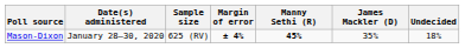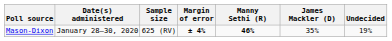 <table class="wikitable" style="font-size:90%;text-align:center;">
 <tr valign=bottom>
 <th>Poll source</th>
 <th>Date(s)<br>administered</th>
 <th>Sample<br>size</th>
 <th>Margin<br>of error</th>
 <th style="width:100px;">Manny<br>Sethi (R)</th>
 <th style="width:100px;">James<br>Mackler (D)</th>
 <th>Undecided</th>
 </tr>
 <tr>
 <td style="text-align:left;"><a href='#'>Mason-Dixon</a></td>
 <td>January 28–30, 2020</td>
 <td>625 (RV)</td>
 <td><strong>± 4%</strong></td>
-<td><strong>45%</strong></td>
+<td><strong>46%</strong></td>
 <td>35%</td>
-<td>18%</td>
+<td>19%</td>
 </tr>
 </table>
